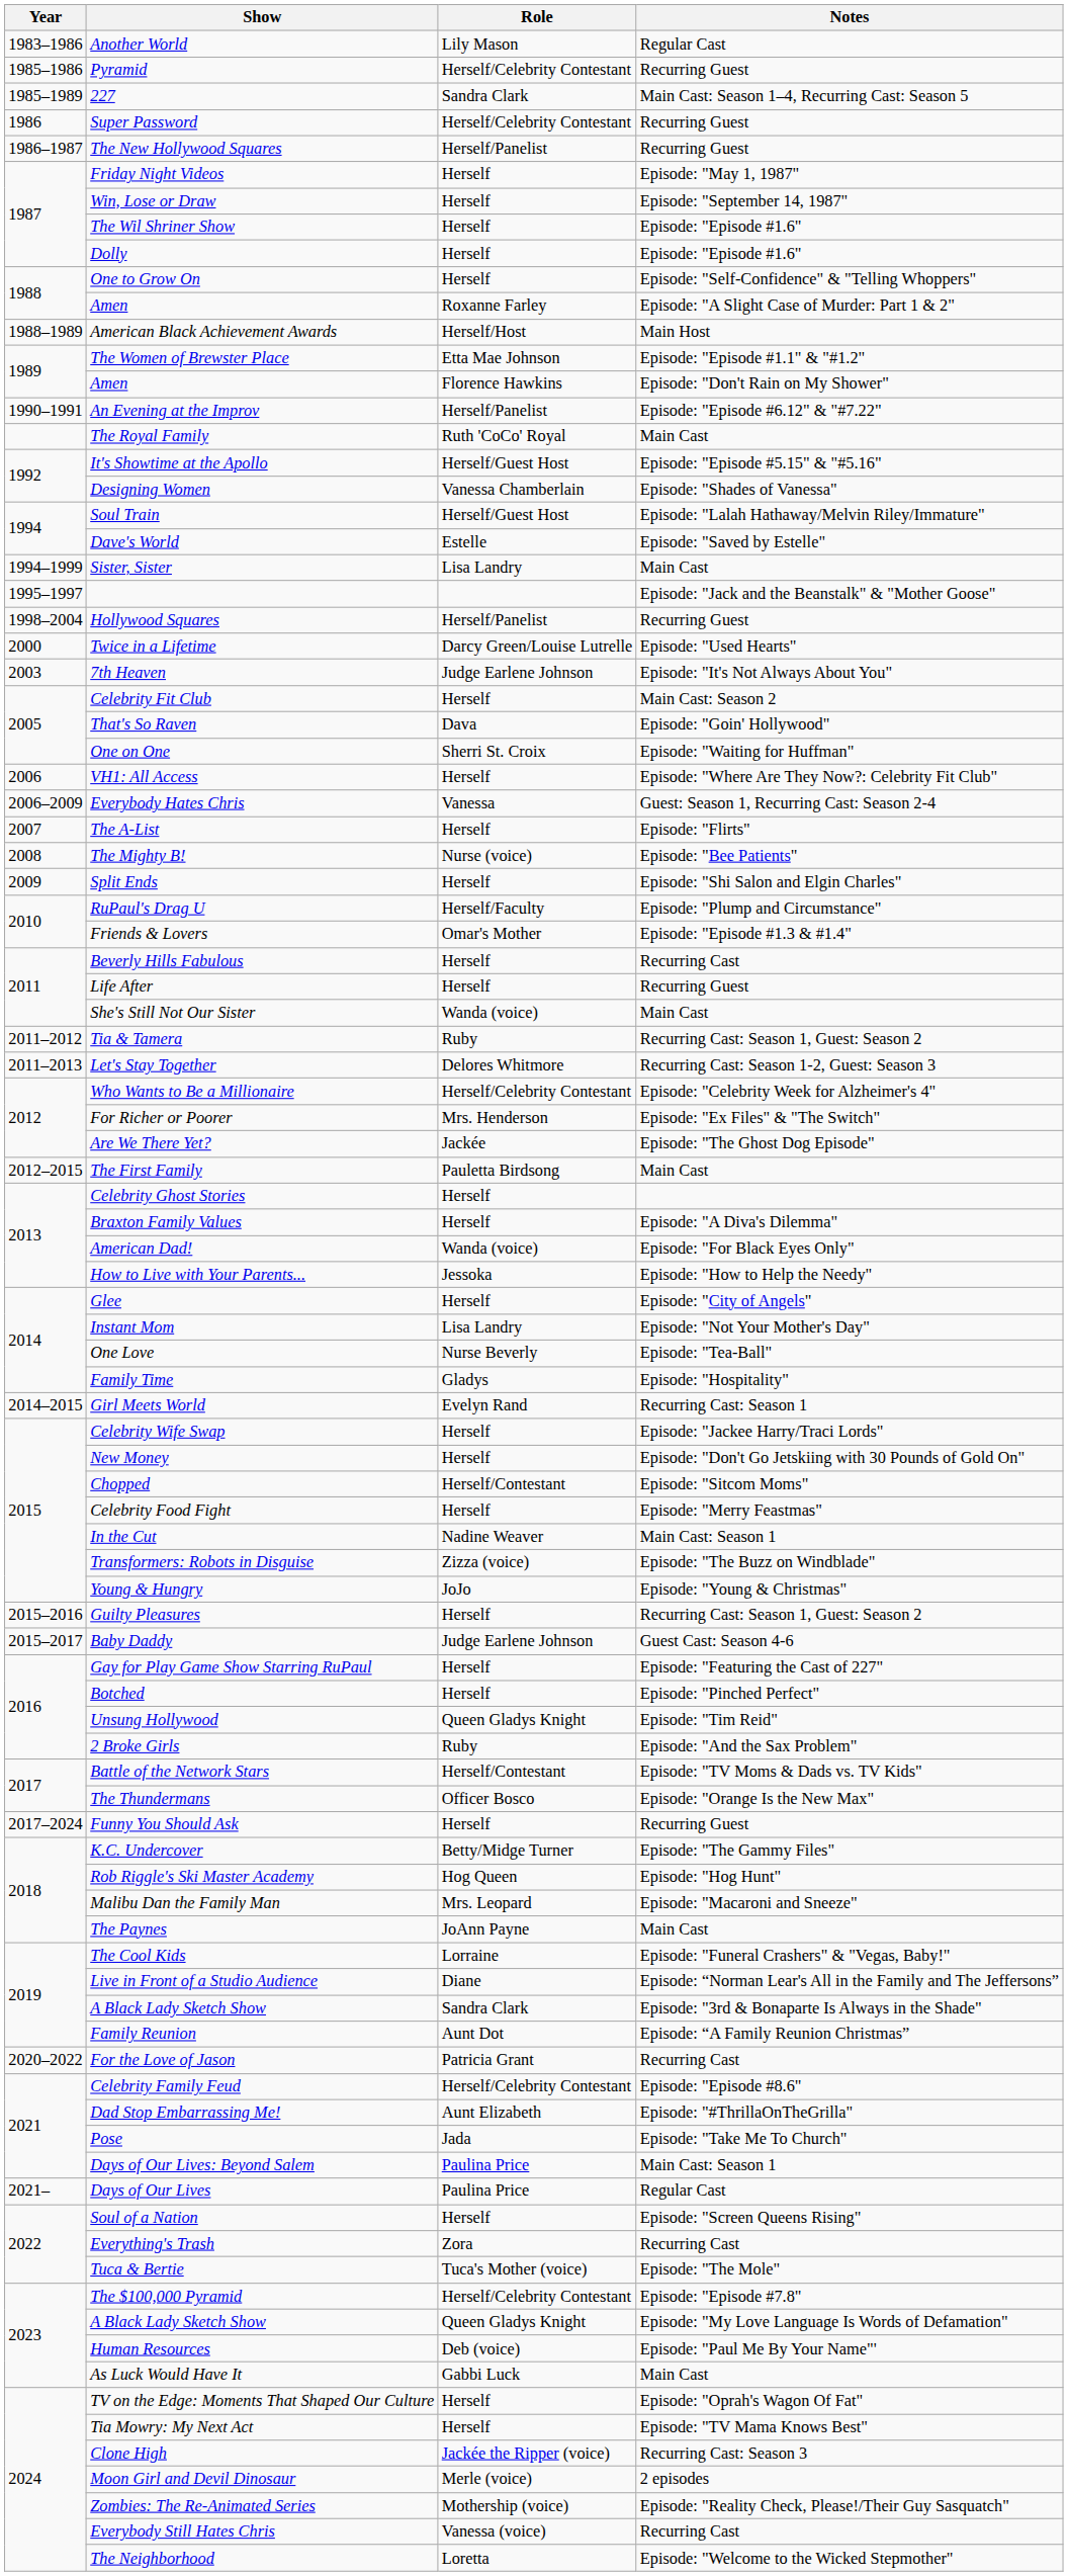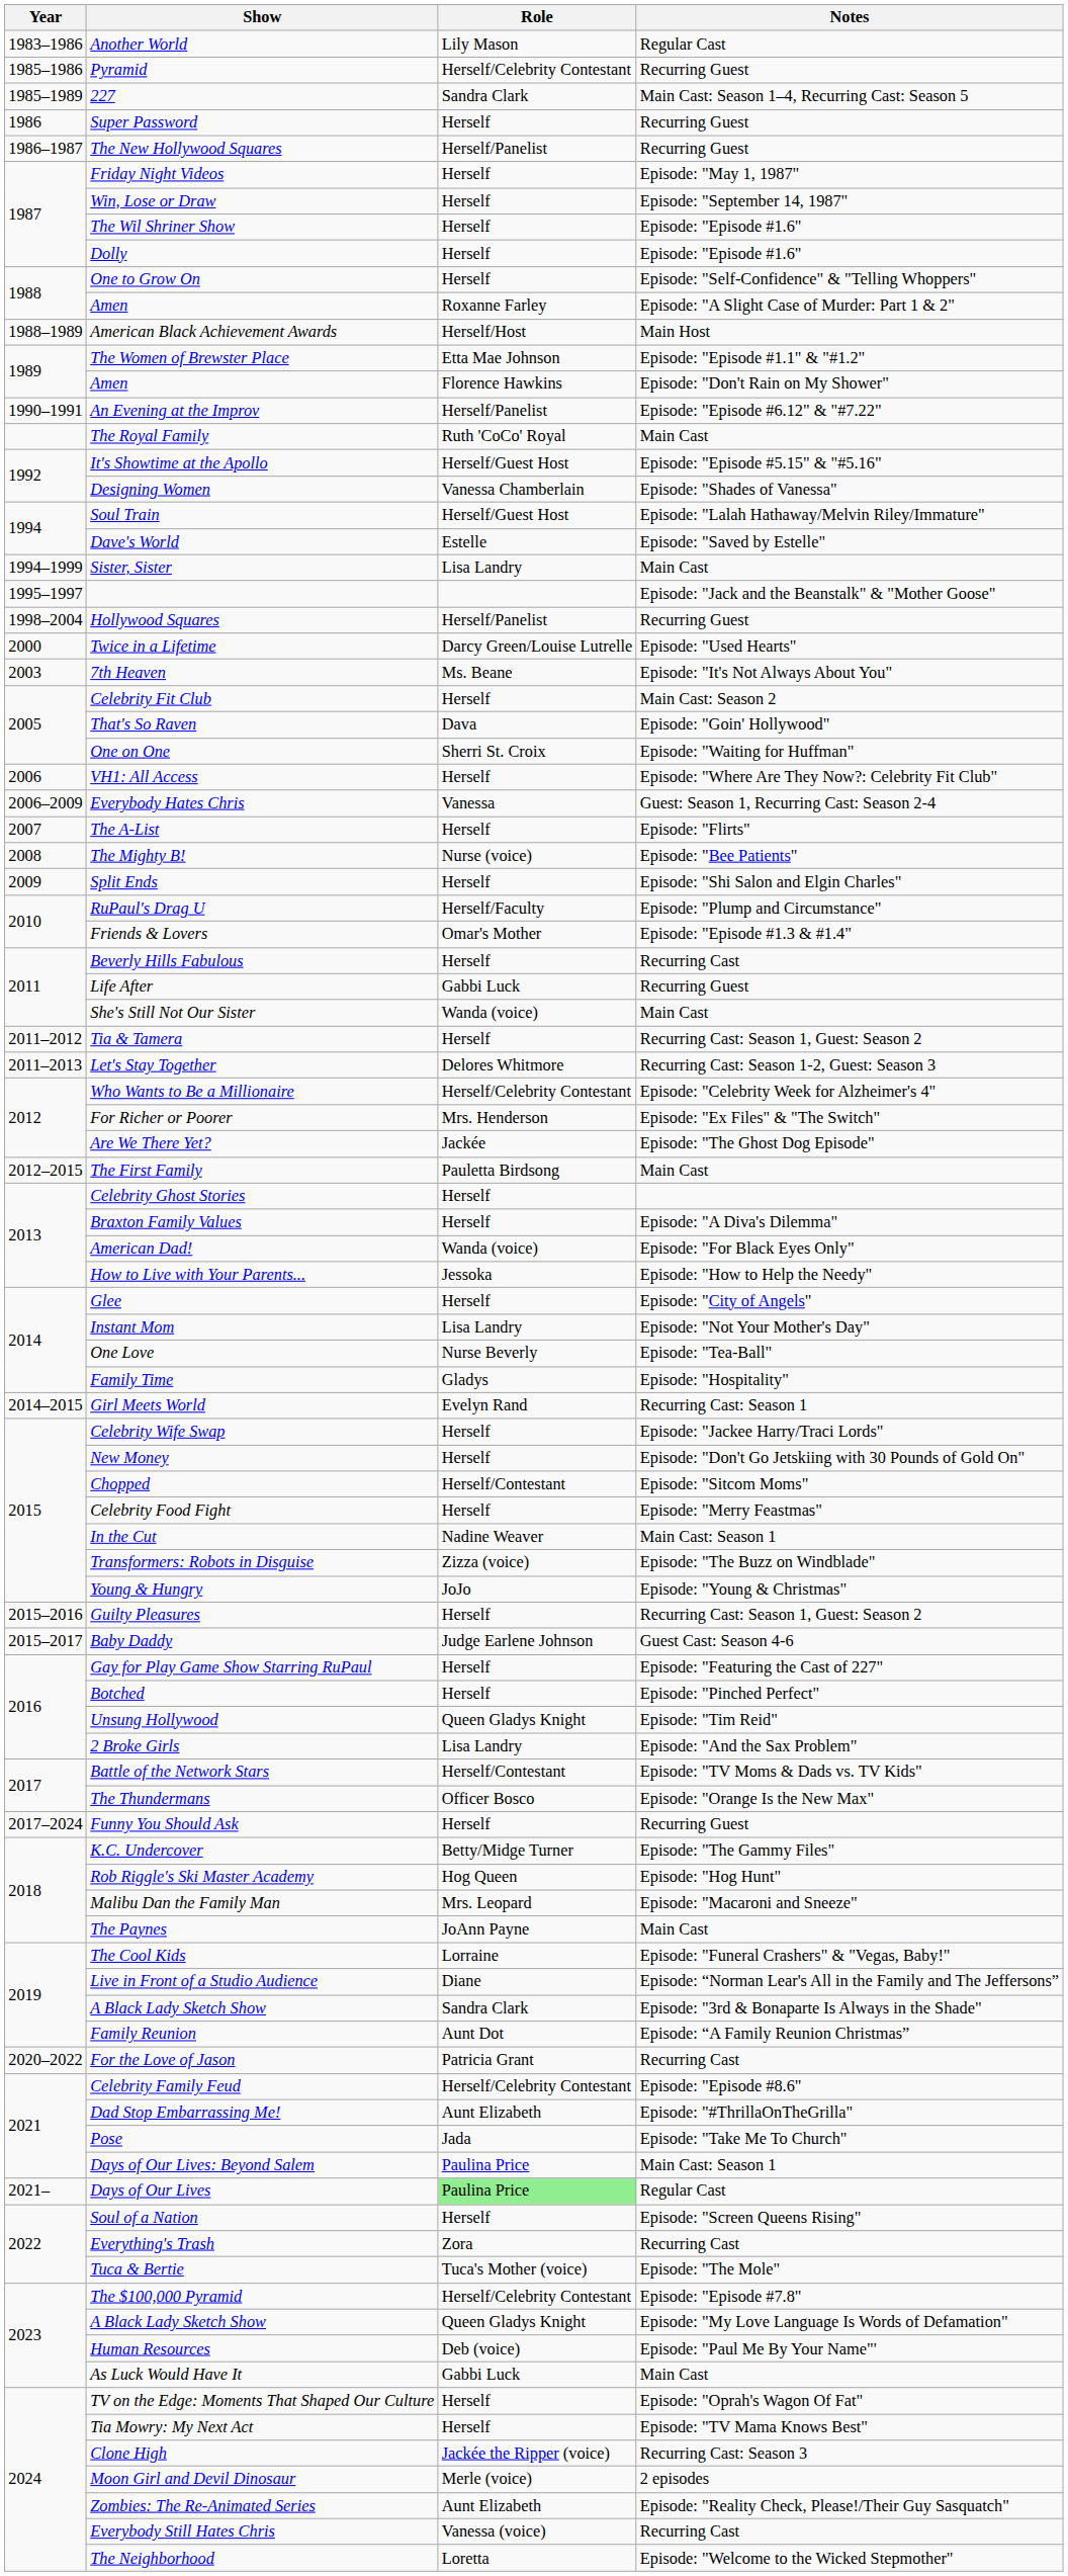 <table class="wikitable sortable">
 <tr>
 <th>Year</th>
 <th>Show</th>
 <th>Role</th>
 <th>Notes</th>
 </tr>
 <tr>
 <td>1983–1986</td>
 <td><em><a href='#'>Another World</a></em></td>
 <td>Lily Mason</td>
 <td>Regular Cast</td>
 </tr>
 <tr>
 <td>1985–1986</td>
 <td><em><a href='#'>Pyramid</a></em></td>
 <td>Herself/Celebrity Contestant</td>
 <td>Recurring Guest</td>
 </tr>
 <tr>
 <td>1985–1989</td>
 <td><em><a href='#'>227</a></em></td>
 <td>Sandra Clark</td>
 <td>Main Cast: Season 1–4, Recurring Cast: Season 5</td>
 </tr>
 <tr>
 <td>1986</td>
 <td><em><a href='#'>Super Password</a></em></td>
-<td>Herself/Celebrity Contestant</td>
+<td>Herself</td>
 <td>Recurring Guest</td>
 </tr>
 <tr>
 <td>1986–1987</td>
 <td><em><a href='#'>The New Hollywood Squares</a></em></td>
 <td>Herself/Panelist</td>
 <td>Recurring Guest</td>
 </tr>
 <tr>
 <td rowspan="4">1987</td>
 <td><em><a href='#'>Friday Night Videos</a></em></td>
 <td>Herself</td>
 <td>Episode: "May 1, 1987"</td>
 </tr>
 <tr>
 <td><em><a href='#'>Win, Lose or Draw</a></em></td>
 <td>Herself</td>
 <td>Episode: "September 14, 1987"</td>
 </tr>
 <tr>
 <td><em><a href='#'>The Wil Shriner Show</a></em></td>
 <td>Herself</td>
 <td>Episode: "Episode #1.6"</td>
 </tr>
 <tr>
 <td><em><a href='#'>Dolly</a></em></td>
 <td>Herself</td>
 <td>Episode: "Episode #1.6"</td>
 </tr>
 <tr>
 <td rowspan="2">1988</td>
 <td><em><a href='#'>One to Grow On</a></em></td>
 <td>Herself</td>
 <td>Episode: "Self-Confidence" & "Telling Whoppers"</td>
 </tr>
 <tr>
 <td><em><a href='#'>Amen</a></em></td>
 <td>Roxanne Farley</td>
 <td>Episode: "A Slight Case of Murder: Part 1 & 2"</td>
 </tr>
 <tr>
 <td>1988–1989</td>
 <td><em>American Black Achievement Awards</em></td>
 <td>Herself/Host</td>
 <td>Main Host</td>
 </tr>
 <tr>
 <td rowspan="2">1989</td>
 <td><em><a href='#'>The Women of Brewster Place</a></em></td>
 <td>Etta Mae Johnson</td>
 <td>Episode: "Episode #1.1" & "#1.2"</td>
 </tr>
 <tr>
 <td><em><a href='#'>Amen</a></em></td>
 <td>Florence Hawkins</td>
 <td>Episode: "Don't Rain on My Shower"</td>
 </tr>
 <tr>
 <td>1990–1991</td>
 <td><em><a href='#'>An Evening at the Improv</a></em></td>
 <td>Herself/Panelist</td>
 <td>Episode: "Episode #6.12" & "#7.22"</td>
 </tr>
 <tr>
 <td></td>
 <td><em><a href='#'>The Royal Family</a></em></td>
 <td>Ruth 'CoCo' Royal</td>
 <td>Main Cast</td>
 </tr>
 <tr>
 <td rowspan="2">1992</td>
 <td><em><a href='#'>It's Showtime at the Apollo</a></em></td>
 <td>Herself/Guest Host</td>
 <td>Episode: "Episode #5.15" & "#5.16"</td>
 </tr>
 <tr>
 <td><em><a href='#'>Designing Women</a></em></td>
 <td>Vanessa Chamberlain</td>
 <td>Episode: "Shades of Vanessa"</td>
 </tr>
 <tr>
 <td rowspan="2">1994</td>
 <td><em><a href='#'>Soul Train</a></em></td>
 <td>Herself/Guest Host</td>
 <td>Episode: "Lalah Hathaway/Melvin Riley/Immature"</td>
 </tr>
 <tr>
 <td><em><a href='#'>Dave's World</a></em></td>
 <td>Estelle</td>
 <td>Episode: "Saved by Estelle"</td>
 </tr>
 <tr>
 <td>1994–1999</td>
 <td><em><a href='#'>Sister, Sister</a></em></td>
 <td>Lisa Landry</td>
 <td>Main Cast</td>
 </tr>
 <tr>
 <td>1995–1997</td>
 <td></td>
 <td></td>
 <td>Episode: "Jack and the Beanstalk" & "Mother Goose"</td>
 </tr>
 <tr>
 <td>1998–2004</td>
 <td><em><a href='#'>Hollywood Squares</a></em></td>
 <td>Herself/Panelist</td>
 <td>Recurring Guest</td>
 </tr>
 <tr>
 <td>2000</td>
 <td><em><a href='#'>Twice in a Lifetime</a></em></td>
 <td>Darcy Green/Louise Lutrelle</td>
 <td>Episode: "Used Hearts"</td>
 </tr>
 <tr>
 <td>2003</td>
 <td><em><a href='#'>7th Heaven</a></em></td>
-<td>Judge Earlene Johnson</td>
+<td>Ms. Beane</td>
 <td>Episode: "It's Not Always About You"</td>
 </tr>
 <tr>
 <td rowspan="3">2005</td>
 <td><em><a href='#'>Celebrity Fit Club</a></em></td>
 <td>Herself</td>
 <td>Main Cast: Season 2</td>
 </tr>
 <tr>
 <td><em><a href='#'>That's So Raven</a></em></td>
 <td>Dava</td>
 <td>Episode: "Goin' Hollywood"</td>
 </tr>
 <tr>
 <td><em><a href='#'>One on One</a></em></td>
 <td>Sherri St. Croix</td>
 <td>Episode: "Waiting for Huffman"</td>
 </tr>
 <tr>
 <td>2006</td>
 <td><em><a href='#'>VH1: All Access</a></em></td>
 <td>Herself</td>
 <td>Episode: "Where Are They Now?: Celebrity Fit Club"</td>
 </tr>
 <tr>
 <td>2006–2009</td>
 <td><em><a href='#'>Everybody Hates Chris</a></em></td>
 <td>Vanessa</td>
 <td>Guest: Season 1, Recurring Cast: Season 2-4</td>
 </tr>
 <tr>
 <td>2007</td>
 <td><em><a href='#'>The A-List</a></em></td>
 <td>Herself</td>
 <td>Episode: "Flirts"</td>
 </tr>
 <tr>
 <td>2008</td>
 <td><em><a href='#'>The Mighty B!</a></em></td>
 <td>Nurse (voice)</td>
 <td>Episode: "<a href='#'>Bee Patients</a>"</td>
 </tr>
 <tr>
 <td>2009</td>
 <td><em><a href='#'>Split Ends</a></em></td>
 <td>Herself</td>
 <td>Episode: "Shi Salon and Elgin Charles"</td>
 </tr>
 <tr>
 <td rowspan="2">2010</td>
 <td><em><a href='#'>RuPaul's Drag U</a></em></td>
 <td>Herself/Faculty</td>
 <td>Episode: "Plump and Circumstance"</td>
 </tr>
 <tr>
 <td><em>Friends & Lovers</em></td>
 <td>Omar's Mother</td>
 <td>Episode: "Episode #1.3 & #1.4"</td>
 </tr>
 <tr>
 <td rowspan="3">2011</td>
 <td><em><a href='#'>Beverly Hills Fabulous</a></em></td>
 <td>Herself</td>
 <td>Recurring Cast</td>
 </tr>
 <tr>
 <td><em>Life After</em></td>
-<td>Herself</td>
+<td>Gabbi Luck</td>
 <td>Recurring Guest</td>
 </tr>
 <tr>
 <td><em>She's Still Not Our Sister</em></td>
 <td>Wanda (voice)</td>
 <td>Main Cast</td>
 </tr>
 <tr>
 <td>2011–2012</td>
 <td><em><a href='#'>Tia & Tamera</a></em></td>
-<td>Ruby</td>
+<td>Herself</td>
 <td>Recurring Cast: Season 1, Guest: Season 2</td>
 </tr>
 <tr>
 <td>2011–2013</td>
 <td><em><a href='#'>Let's Stay Together</a></em></td>
 <td>Delores Whitmore</td>
 <td>Recurring Cast: Season 1-2, Guest: Season 3</td>
 </tr>
 <tr>
 <td rowspan="3">2012</td>
 <td><em><a href='#'>Who Wants to Be a Millionaire</a></em></td>
 <td>Herself/Celebrity Contestant</td>
 <td>Episode: "Celebrity Week for Alzheimer's 4"</td>
 </tr>
 <tr>
 <td><em>For Richer or Poorer</em></td>
 <td>Mrs. Henderson</td>
 <td>Episode: "Ex Files" & "The Switch"</td>
 </tr>
 <tr>
 <td><em><a href='#'>Are We There Yet?</a></em></td>
 <td>Jackée</td>
 <td>Episode: "The Ghost Dog Episode"</td>
 </tr>
 <tr>
 <td>2012–2015</td>
 <td><em><a href='#'>The First Family</a></em></td>
 <td>Pauletta Birdsong</td>
 <td>Main Cast</td>
 </tr>
 <tr>
 <td rowspan="4">2013</td>
 <td><em><a href='#'>Celebrity Ghost Stories</a></em></td>
 <td>Herself</td>
 <td></td>
 </tr>
 <tr>
 <td><em><a href='#'>Braxton Family Values</a></em></td>
 <td>Herself</td>
 <td>Episode: "A Diva's Dilemma"</td>
 </tr>
 <tr>
 <td><em><a href='#'>American Dad!</a></em></td>
 <td>Wanda (voice)</td>
 <td>Episode: "For Black Eyes Only"</td>
 </tr>
 <tr>
 <td><em><a href='#'>How to Live with Your Parents...</a></em></td>
 <td>Jessoka</td>
 <td>Episode: "How to Help the Needy"</td>
 </tr>
 <tr>
 <td rowspan="4">2014</td>
 <td><em><a href='#'>Glee</a></em></td>
 <td>Herself</td>
 <td>Episode: "<a href='#'>City of Angels</a>"</td>
 </tr>
 <tr>
 <td><em><a href='#'>Instant Mom</a></em></td>
 <td>Lisa Landry</td>
 <td>Episode: "Not Your Mother's Day"</td>
 </tr>
 <tr>
 <td><em>One Love</em></td>
 <td>Nurse Beverly</td>
 <td>Episode: "Tea-Ball"</td>
 </tr>
 <tr>
 <td><em><a href='#'>Family Time</a></em></td>
 <td>Gladys</td>
 <td>Episode: "Hospitality"</td>
 </tr>
 <tr>
 <td>2014–2015</td>
 <td><em><a href='#'>Girl Meets World</a></em></td>
 <td>Evelyn Rand</td>
 <td>Recurring Cast: Season 1</td>
 </tr>
 <tr>
 <td rowspan="7">2015</td>
 <td><em><a href='#'>Celebrity Wife Swap</a></em></td>
 <td>Herself</td>
 <td>Episode: "Jackee Harry/Traci Lords"</td>
 </tr>
 <tr>
 <td><em><a href='#'>New Money</a></em></td>
 <td>Herself</td>
 <td>Episode: "Don't Go Jetskiing with 30 Pounds of Gold On"</td>
 </tr>
 <tr>
 <td><em><a href='#'>Chopped</a></em></td>
 <td>Herself/Contestant</td>
 <td>Episode: "Sitcom Moms"</td>
 </tr>
 <tr>
 <td><em>Celebrity Food Fight</em></td>
 <td>Herself</td>
 <td>Episode: "Merry Feastmas"</td>
 </tr>
 <tr>
 <td><em><a href='#'>In the Cut</a></em></td>
 <td>Nadine Weaver</td>
 <td>Main Cast: Season 1</td>
 </tr>
 <tr>
 <td><em><a href='#'>Transformers: Robots in Disguise</a></em></td>
 <td>Zizza (voice)</td>
 <td>Episode: "The Buzz on Windblade"</td>
 </tr>
 <tr>
 <td><em><a href='#'>Young & Hungry</a></em></td>
 <td>JoJo</td>
 <td>Episode: "Young & Christmas"</td>
 </tr>
 <tr>
 <td>2015–2016</td>
 <td><em><a href='#'>Guilty Pleasures</a></em></td>
 <td>Herself</td>
 <td>Recurring Cast: Season 1, Guest: Season 2</td>
 </tr>
 <tr>
 <td>2015–2017</td>
 <td><em><a href='#'>Baby Daddy</a></em></td>
 <td>Judge Earlene Johnson</td>
 <td>Guest Cast: Season 4-6</td>
 </tr>
 <tr>
 <td rowspan="4">2016</td>
 <td><em><a href='#'>Gay for Play Game Show Starring RuPaul</a></em></td>
 <td>Herself</td>
 <td>Episode: "Featuring the Cast of 227"</td>
 </tr>
 <tr>
 <td><em><a href='#'>Botched</a></em></td>
 <td>Herself</td>
 <td>Episode: "Pinched Perfect"</td>
 </tr>
 <tr>
 <td><em><a href='#'>Unsung Hollywood</a></em></td>
 <td>Queen Gladys Knight</td>
 <td>Episode: "Tim Reid"</td>
 </tr>
 <tr>
 <td><em><a href='#'>2 Broke Girls</a></em></td>
-<td>Ruby</td>
+<td>Lisa Landry</td>
 <td>Episode: "And the Sax Problem"</td>
 </tr>
 <tr>
 <td rowspan="2">2017</td>
 <td><em><a href='#'>Battle of the Network Stars</a></em></td>
 <td>Herself/Contestant</td>
 <td>Episode: "TV Moms & Dads vs. TV Kids"</td>
 </tr>
 <tr>
 <td><em><a href='#'>The Thundermans</a></em></td>
 <td>Officer Bosco</td>
 <td>Episode: "Orange Is the New Max"</td>
 </tr>
 <tr>
 <td>2017–2024</td>
 <td><em><a href='#'>Funny You Should Ask</a></em></td>
 <td>Herself</td>
 <td>Recurring Guest</td>
 </tr>
 <tr>
 <td rowspan="4">2018</td>
 <td><em><a href='#'>K.C. Undercover</a></em></td>
 <td>Betty/Midge Turner</td>
 <td>Episode: "The Gammy Files"</td>
 </tr>
 <tr>
 <td><em><a href='#'>Rob Riggle's Ski Master Academy</a></em></td>
 <td>Hog Queen</td>
 <td>Episode: "Hog Hunt"</td>
 </tr>
 <tr>
 <td><em>Malibu Dan the Family Man</em></td>
 <td>Mrs. Leopard</td>
 <td>Episode: "Macaroni and Sneeze"</td>
 </tr>
 <tr>
 <td><em><a href='#'>The Paynes</a></em></td>
 <td>JoAnn Payne</td>
 <td>Main Cast</td>
 </tr>
 <tr>
 <td rowspan="4">2019</td>
 <td><em><a href='#'>The Cool Kids</a></em></td>
 <td>Lorraine</td>
 <td>Episode: "Funeral Crashers" & "Vegas, Baby!"</td>
 </tr>
 <tr>
 <td><em><a href='#'>Live in Front of a Studio Audience</a></em></td>
 <td>Diane</td>
 <td>Episode: “Norman Lear's All in the Family and The Jeffersons”</td>
 </tr>
 <tr>
 <td><em><a href='#'>A Black Lady Sketch Show</a></em></td>
 <td>Sandra Clark</td>
 <td>Episode: "3rd & Bonaparte Is Always in the Shade"</td>
 </tr>
 <tr>
 <td><em><a href='#'>Family Reunion</a></em></td>
 <td>Aunt Dot</td>
 <td>Episode: “A Family Reunion Christmas”</td>
 </tr>
 <tr>
 <td>2020–2022</td>
 <td><em><a href='#'>For the Love of Jason</a></em></td>
 <td>Patricia Grant</td>
 <td>Recurring Cast</td>
 </tr>
 <tr>
 <td rowspan="4">2021</td>
 <td><em><a href='#'>Celebrity Family Feud</a></em></td>
 <td>Herself/Celebrity Contestant</td>
 <td>Episode: "Episode #8.6"</td>
 </tr>
 <tr>
 <td><em><a href='#'>Dad Stop Embarrassing Me!</a></em></td>
 <td>Aunt Elizabeth</td>
 <td>Episode: "#ThrillaOnTheGrilla"</td>
 </tr>
 <tr>
 <td><em><a href='#'>Pose</a></em></td>
 <td>Jada</td>
 <td>Episode: "Take Me To Church"</td>
 </tr>
 <tr>
 <td><em><a href='#'>Days of Our Lives: Beyond Salem</a></em></td>
 <td><a href='#'>Paulina Price</a></td>
 <td>Main Cast: Season 1</td>
 </tr>
 <tr>
 <td>2021–</td>
 <td><em><a href='#'>Days of Our Lives</a></em></td>
-<td>Paulina Price</td>
+<td style="background: lightgreen;">Paulina Price</td>
 <td>Regular Cast</td>
 </tr>
 <tr>
 <td rowspan="3">2022</td>
 <td><em><a href='#'>Soul of a Nation</a></em></td>
 <td>Herself</td>
 <td>Episode: "Screen Queens Rising"</td>
 </tr>
 <tr>
 <td><em><a href='#'>Everything's Trash</a></em></td>
 <td>Zora</td>
 <td>Recurring Cast</td>
 </tr>
 <tr>
 <td><em><a href='#'>Tuca & Bertie</a></em></td>
 <td>Tuca's Mother (voice)</td>
 <td>Episode: "The Mole"</td>
 </tr>
 <tr>
 <td rowspan="4">2023</td>
 <td><em><a href='#'>The $100,000 Pyramid</a></em></td>
 <td>Herself/Celebrity Contestant</td>
 <td>Episode: "Episode #7.8"</td>
 </tr>
 <tr>
 <td><em><a href='#'>A Black Lady Sketch Show</a></em></td>
 <td>Queen Gladys Knight</td>
 <td>Episode: "My Love Language Is Words of Defamation"</td>
 </tr>
 <tr>
 <td><em><a href='#'>Human Resources</a></em></td>
 <td>Deb (voice)</td>
 <td>Episode: "Paul Me By Your Name"'</td>
 </tr>
 <tr>
 <td><em>As Luck Would Have It</em></td>
 <td>Gabbi Luck</td>
 <td>Main Cast</td>
 </tr>
 <tr>
 <td rowspan="7">2024</td>
 <td><em>TV on the Edge: Moments That Shaped Our Culture</em></td>
 <td>Herself</td>
 <td>Episode: "Oprah's Wagon Of Fat"</td>
 </tr>
 <tr>
 <td><em>Tia Mowry: My Next Act</em></td>
 <td>Herself</td>
 <td>Episode: "TV Mama Knows Best"</td>
 </tr>
 <tr>
 <td><em><a href='#'>Clone High</a></em></td>
 <td><a href='#'>Jackée the Ripper</a> (voice)</td>
 <td>Recurring Cast: Season 3</td>
 </tr>
 <tr>
 <td><em><a href='#'>Moon Girl and Devil Dinosaur</a></em></td>
 <td>Merle (voice)</td>
 <td>2 episodes</td>
 </tr>
 <tr>
 <td><em><a href='#'>Zombies: The Re-Animated Series</a></em></td>
-<td>Mothership (voice)</td>
+<td>Aunt Elizabeth</td>
 <td>Episode: "Reality Check, Please!/Their Guy Sasquatch"</td>
 </tr>
 <tr>
 <td><em><a href='#'>Everybody Still Hates Chris</a></em></td>
 <td>Vanessa (voice)</td>
 <td>Recurring Cast</td>
 </tr>
 <tr>
 <td><em><a href='#'>The Neighborhood</a></em></td>
 <td>Loretta</td>
 <td>Episode: "Welcome to the Wicked Stepmother"</td>
 </tr>
 </table>
